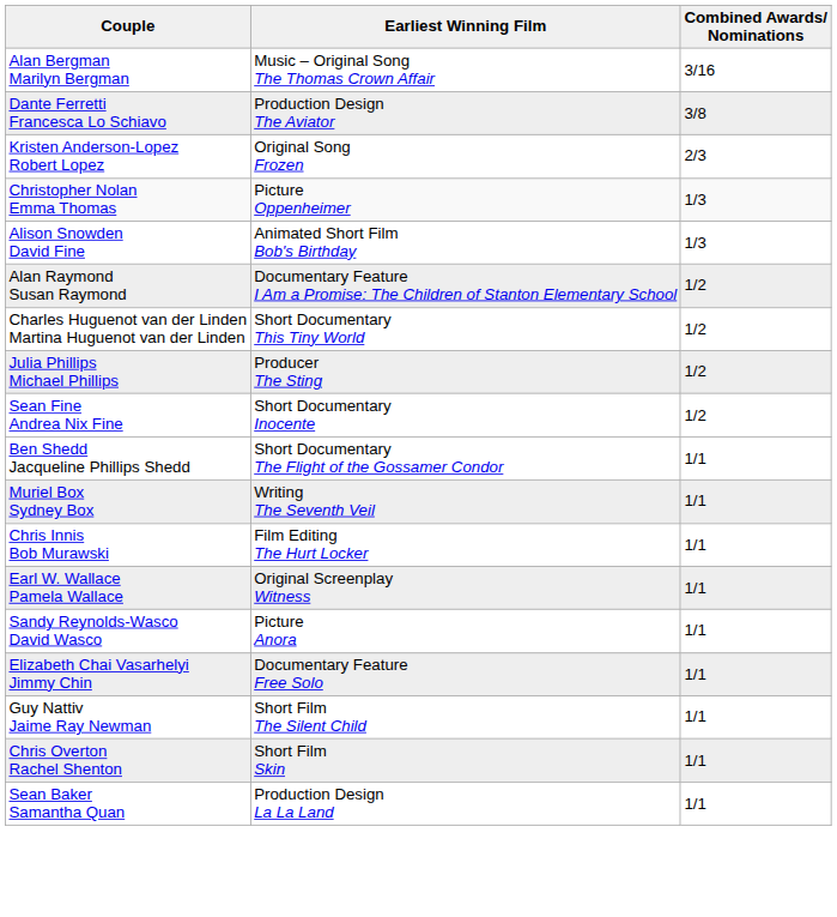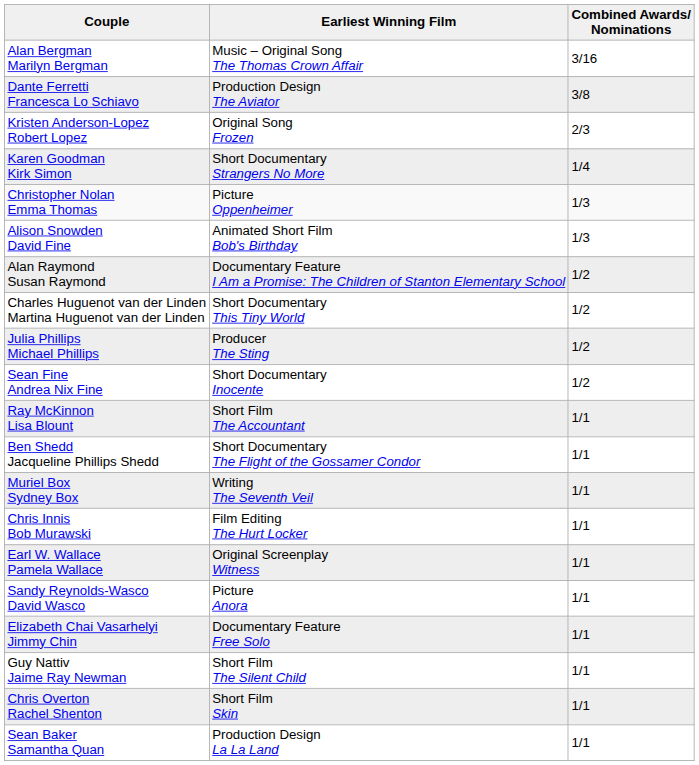 <table class="wikitable">
 <tr style="text-align:center; background:#f0f0f0;">
 <td><strong>Couple</strong></td>
 <td><strong>Earliest Winning Film</strong></td>
 <td><strong>Combined Awards/<br>Nominations</strong></td>
 </tr>
 <tr style="background:white">
 <td><a href='#'>Alan Bergman</a><br><a href='#'>Marilyn Bergman</a></td>
 <td>Music – Original Song<br><em><a href='#'>The Thomas Crown Affair</a></em></td>
 <td>3/16</td>
 </tr>
 <tr style="background:#eee">
 <td><a href='#'>Dante Ferretti</a><br><a href='#'>Francesca Lo Schiavo</a></td>
 <td>Production Design <br><em><a href='#'>The Aviator</a></em></td>
 <td>3/8</td>
 </tr>
 <tr style="background:white">
 <td><a href='#'>Kristen Anderson-Lopez</a><br><a href='#'>Robert Lopez</a></td>
 <td>Original Song <br><em><a href='#'>Frozen</a></em></td>
 <td>2/3</td>
+</tr>
+<tr style="background:#eee">
+<td><a href='#'>Karen Goodman</a><br> <a href='#'>Kirk Simon</a></td>
+<td>Short Documentary<br><em><a href='#'>Strangers No More</a></em></td>
+<td>1/4</td>
 </tr>
 <tr>
 <td><a href='#'>Christopher Nolan</a> <br> <a href='#'>Emma Thomas</a></td>
 <td>Picture <br> <em><a href='#'>Oppenheimer</a></em></td>
 <td>1/3</td>
 </tr>
 <tr style="background:white">
 <td><a href='#'>Alison Snowden</a> <br> <a href='#'>David Fine</a></td>
 <td>Animated Short Film<br> <em><a href='#'>Bob's Birthday</a></em></td>
 <td>1/3</td>
 </tr>
 <tr style="background:#eee">
 <td>Alan Raymond<br>Susan Raymond</td>
 <td>Documentary Feature<br><em><a href='#'>I Am a Promise: The Children of Stanton Elementary School</a></em></td>
 <td>1/2</td>
 </tr>
 <tr style="background:white">
 <td>Charles Huguenot van der Linden <br>Martina Huguenot van der Linden</td>
 <td>Short Documentary<br><em><a href='#'>This Tiny World</a></em></td>
 <td>1/2</td>
 </tr>
 <tr style="background:#eee">
 <td><a href='#'>Julia Phillips</a><br><a href='#'>Michael Phillips</a></td>
 <td>Producer<br><em><a href='#'>The Sting</a></em></td>
 <td>1/2</td>
 </tr>
 <tr style="background:white">
 <td><a href='#'>Sean Fine</a><br><a href='#'>Andrea Nix Fine</a></td>
 <td>Short Documentary<br><em><a href='#'>Inocente</a></em></td>
 <td>1/2</td>
+</tr>
+<tr style="background:#eee">
+<td><a href='#'>Ray McKinnon</a><br><a href='#'>Lisa Blount</a></td>
+<td>Short Film <br><em><a href='#'>The Accountant</a></em></td>
+<td>1/1</td>
 </tr>
 <tr style="background:white">
 <td><a href='#'>Ben Shedd</a><br>Jacqueline Phillips Shedd</td>
 <td>Short Documentary<br><em><a href='#'>The Flight of the Gossamer Condor</a></em></td>
 <td>1/1</td>
 </tr>
 <tr style="background:#eee">
 <td><a href='#'>Muriel Box</a><br><a href='#'>Sydney Box</a></td>
 <td>Writing <br><em><a href='#'>The Seventh Veil</a></em></td>
 <td>1/1</td>
 </tr>
 <tr style="background:white">
 <td><a href='#'>Chris Innis</a><br><a href='#'>Bob Murawski</a></td>
 <td>Film Editing <br><em><a href='#'>The Hurt Locker</a></em></td>
 <td>1/1</td>
 </tr>
 <tr style="background:#eee">
 <td><a href='#'>Earl W. Wallace</a><br><a href='#'>Pamela Wallace</a></td>
 <td>Original Screenplay <br><em><a href='#'>Witness</a></em></td>
 <td>1/1</td>
 </tr>
 <tr style="background:white">
 <td><a href='#'>Sandy Reynolds-Wasco</a><br><a href='#'>David Wasco</a></td>
 <td>Picture <br> <em><a href='#'>Anora</a></em></td>
 <td>1/1</td>
 </tr>
 <tr style="background:#eee">
 <td><a href='#'>Elizabeth Chai Vasarhelyi</a> <br> <a href='#'>Jimmy Chin</a></td>
 <td>Documentary Feature<br> <em><a href='#'>Free Solo</a></em></td>
 <td>1/1</td>
 </tr>
 <tr style="background:white">
 <td>Guy Nattiv <br> <a href='#'>Jaime Ray Newman</a></td>
 <td>Short Film <br>  <em><a href='#'>The Silent Child</a></em></td>
 <td>1/1</td>
 </tr>
 <tr style="background:#eee">
 <td><a href='#'>Chris Overton</a> <br> <a href='#'>Rachel Shenton</a></td>
 <td>Short Film <br>  <em><a href='#'>Skin</a></em></td>
 <td>1/1</td>
 </tr>
 <tr style="background:white">
 <td><a href='#'>Sean Baker</a> <br> <a href='#'>Samantha Quan</a></td>
 <td>Production Design <br><em><a href='#'>La La Land</a></em></td>
 <td>1/1</td>
 </tr>
 </table>
